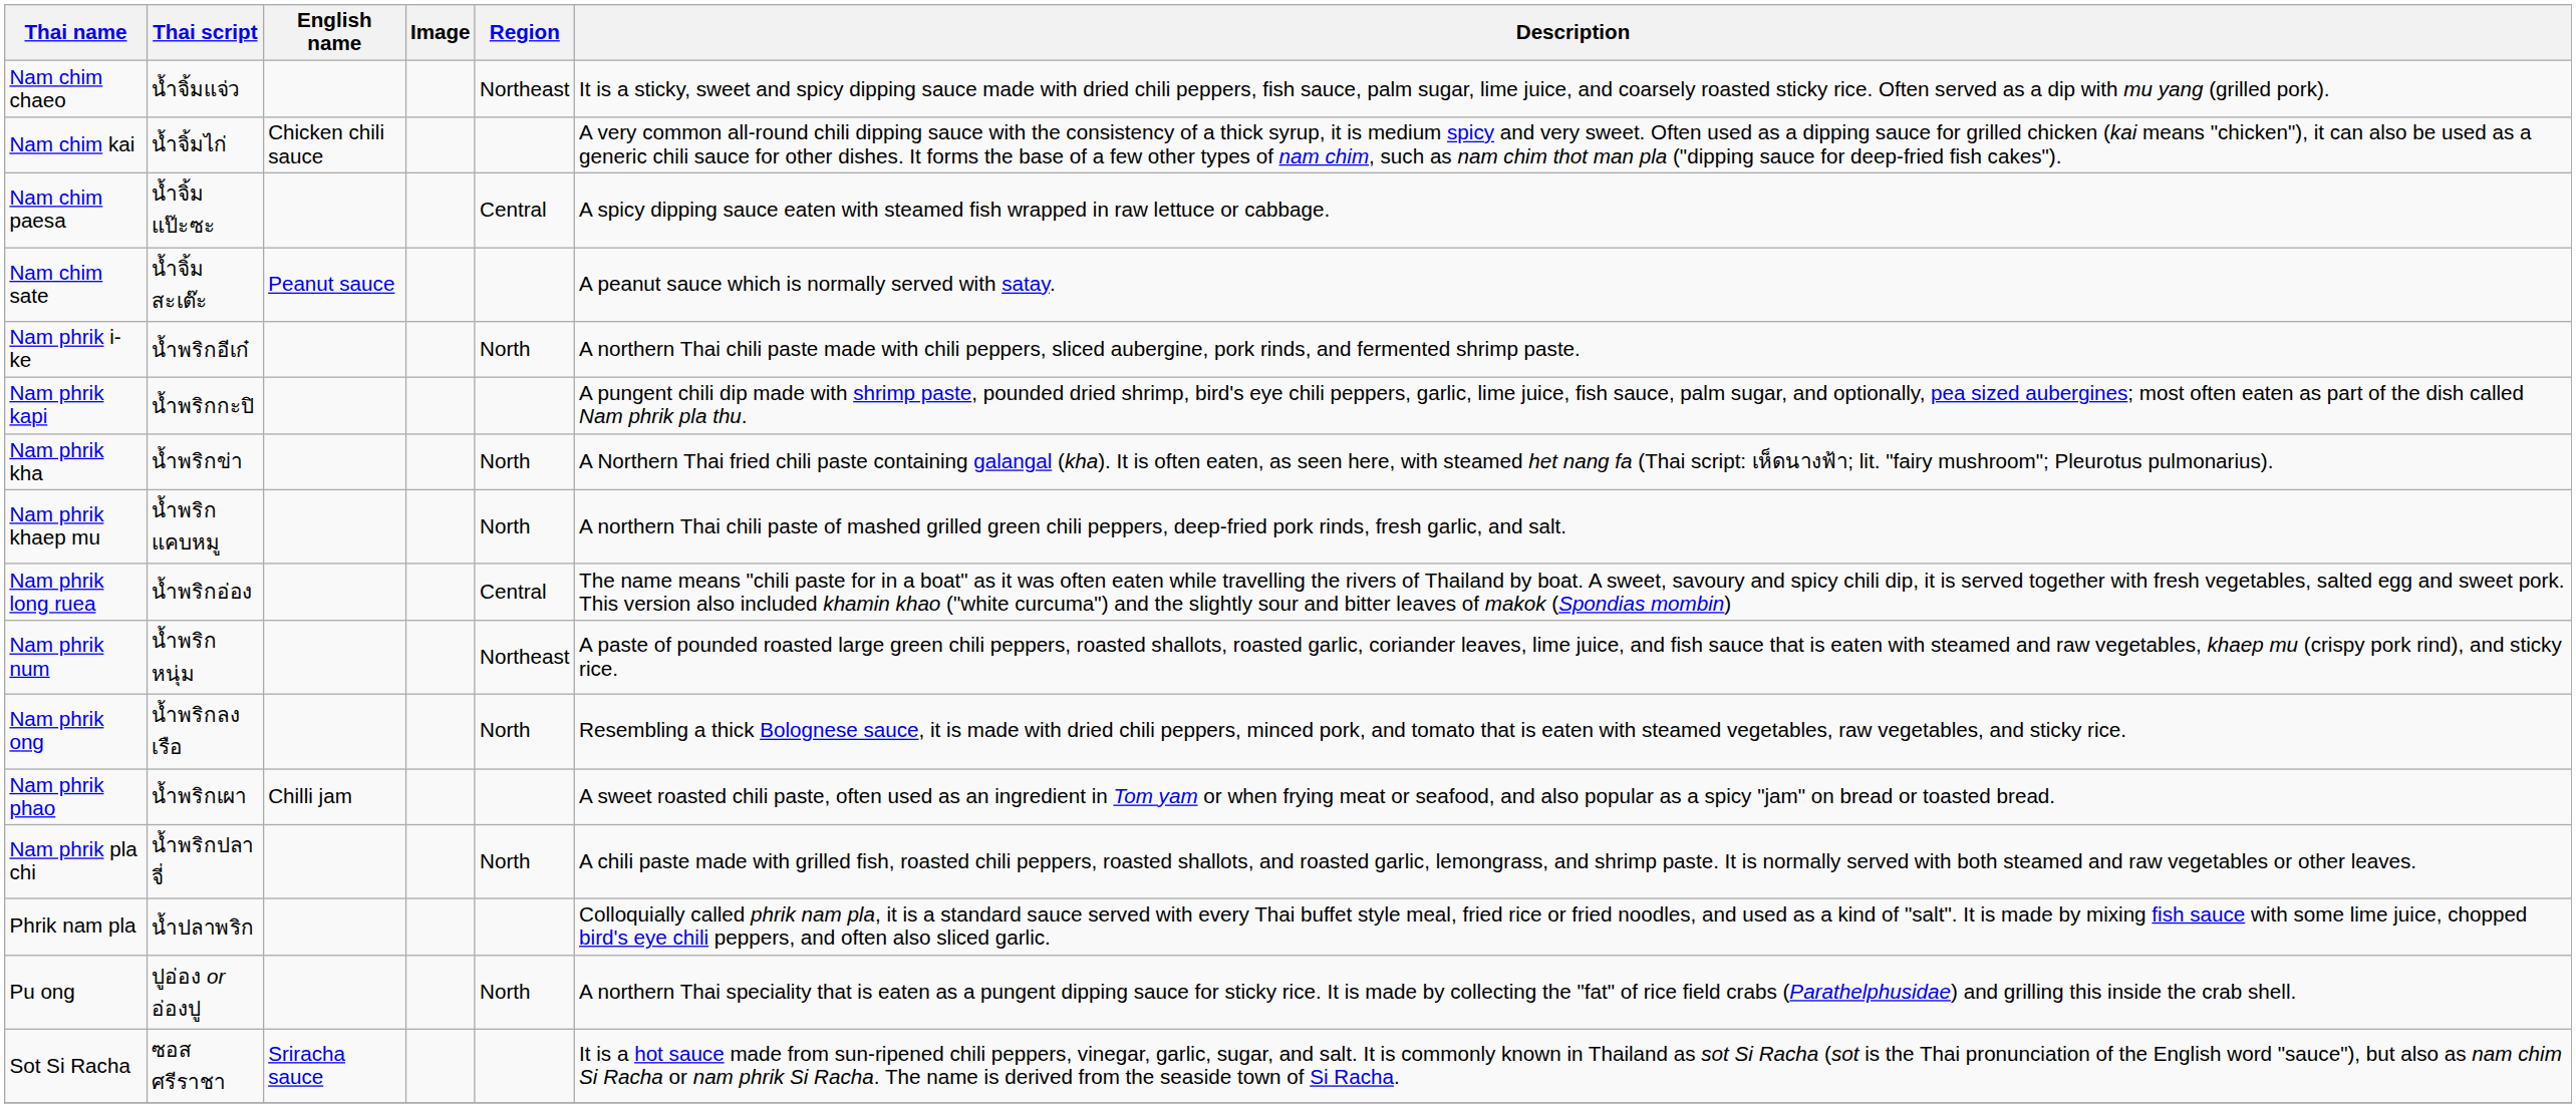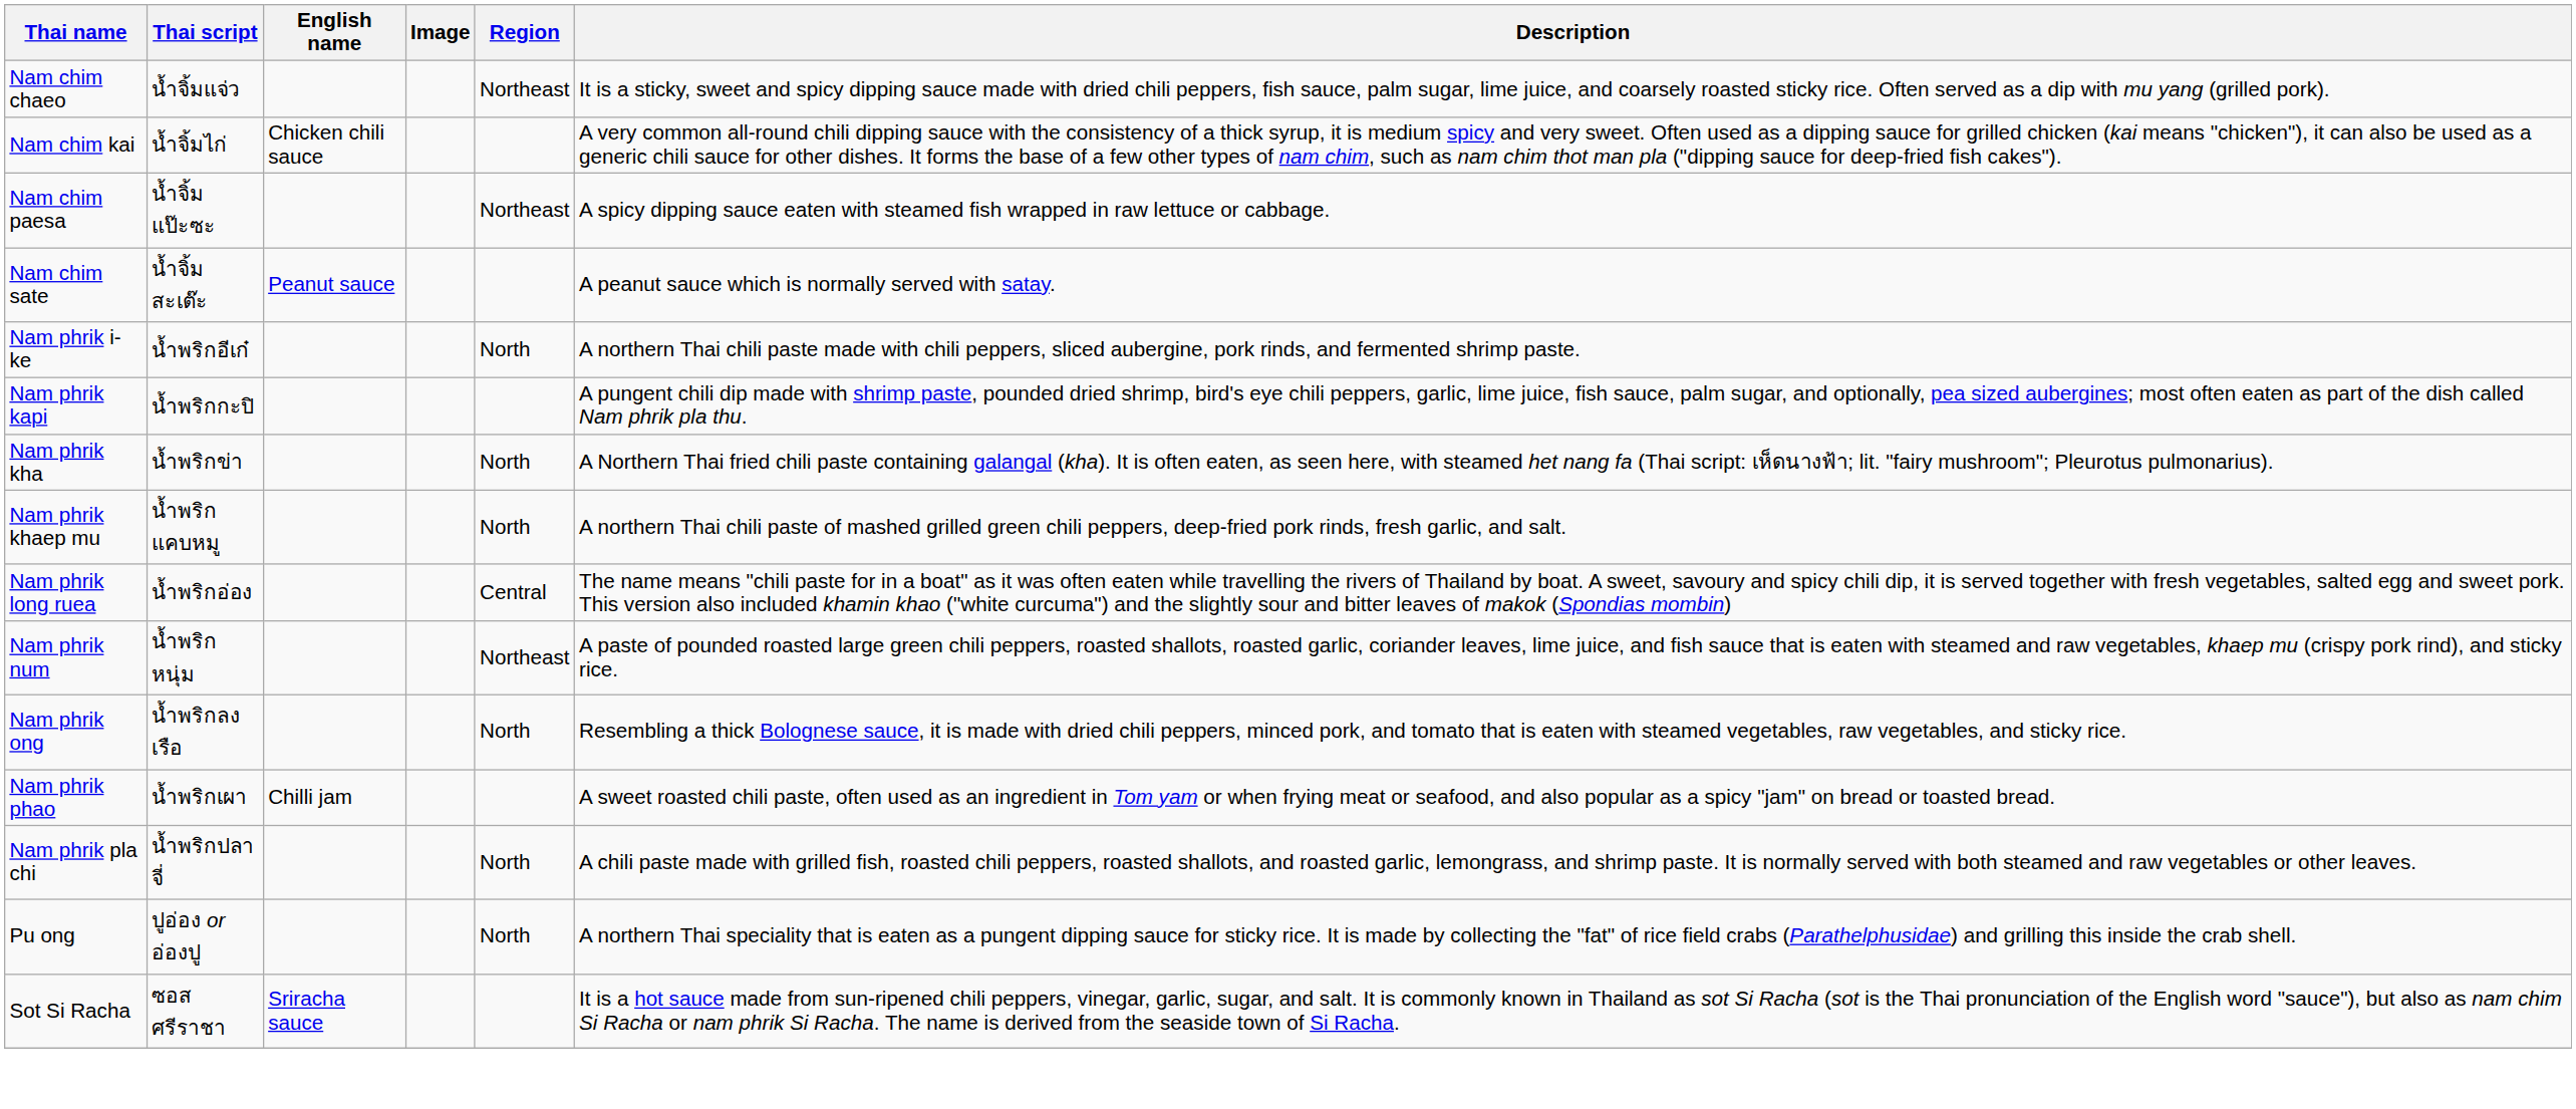 <table class="wikitable sortable" style="width:100%;">
 <tr>
 <th><a href='#'>Thai name</a></th>
 <th><a href='#'>Thai script</a></th>
 <th>English name</th>
 <th>Image</th>
 <th><a href='#'>Region</a></th>
 <th>Description</th>
 </tr>
 <tr>
 <td><a href='#'>Nam chim</a> chaeo</td>
 <td>น้ำจิ้มแจ่ว</td>
 <td></td>
 <td></td>
 <td>Northeast</td>
 <td>It is a sticky, sweet and spicy dipping sauce made with dried chili peppers, fish sauce, palm sugar, lime juice, and coarsely roasted sticky rice. Often served as a dip with <em>mu yang</em> (grilled pork).</td>
 </tr>
 <tr>
 <td><a href='#'>Nam chim</a> kai</td>
 <td>น้ำจิ้มไก่</td>
 <td>Chicken chili sauce</td>
 <td></td>
 <td></td>
 <td>A very common all-round chili dipping sauce with the consistency of a thick syrup, it is medium <a href='#'>spicy</a> and very sweet. Often used as a dipping sauce for grilled chicken (<em>kai</em> means "chicken"), it can also be used as a generic chili sauce for other dishes. It forms the base of a few other types of <em><a href='#'>nam chim</a></em>, such as <em>nam chim thot man pla</em> ("dipping sauce for deep-fried fish cakes").</td>
 </tr>
 <tr>
 <td><a href='#'>Nam chim</a> paesa</td>
 <td>น้ำจิ้มแป๊ะซะ</td>
 <td></td>
 <td></td>
-<td>Central</td>
+<td>Northeast</td>
 <td>A spicy dipping sauce eaten with steamed fish wrapped in raw lettuce or cabbage.</td>
 </tr>
 <tr>
 <td><a href='#'>Nam chim</a> sate</td>
 <td>น้ำจิ้มสะเต๊ะ</td>
 <td><a href='#'>Peanut sauce</a></td>
 <td></td>
 <td></td>
 <td>A peanut sauce which is normally served with <a href='#'>satay</a>.</td>
 </tr>
 <tr>
 <td><a href='#'>Nam phrik</a> i-ke</td>
 <td>น้ำพริกอีเก๋</td>
 <td></td>
 <td></td>
 <td>North</td>
 <td>A northern Thai chili paste made with chili peppers, sliced aubergine, pork rinds, and fermented shrimp paste.</td>
 </tr>
 <tr>
 <td><a href='#'>Nam phrik kapi</a></td>
 <td>น้ำพริกกะปิ</td>
 <td></td>
 <td></td>
 <td></td>
 <td>A pungent chili dip made with <a href='#'>shrimp paste</a>, pounded dried shrimp, bird's eye chili peppers, garlic, lime juice, fish sauce, palm sugar, and optionally, <a href='#'>pea sized aubergines</a>; most often eaten as part of the dish called <em>Nam phrik pla thu</em>.</td>
 </tr>
 <tr>
 <td><a href='#'>Nam phrik</a> kha</td>
 <td>น้ำพริกข่า</td>
 <td></td>
 <td></td>
 <td>North</td>
 <td>A Northern Thai fried chili paste containing <a href='#'>galangal</a> (<em>kha</em>). It is often eaten, as seen here, with steamed <em>het nang fa</em> (Thai script: เห็ดนางฟ้า; lit. "fairy mushroom"; Pleurotus pulmonarius).</td>
 </tr>
 <tr>
 <td><a href='#'>Nam phrik</a> khaep mu</td>
 <td>น้ำพริกแคบหมู</td>
 <td></td>
 <td></td>
 <td>North</td>
 <td>A northern Thai chili paste of mashed grilled green chili peppers, deep-fried pork rinds, fresh garlic, and salt.</td>
 </tr>
 <tr>
 <td><a href='#'>Nam phrik long ruea</a></td>
 <td>น้ำพริกอ่อง</td>
 <td></td>
 <td></td>
 <td>Central</td>
 <td>The name means "chili paste for in a boat" as it was often eaten while travelling the rivers of Thailand by boat. A sweet, savoury and spicy chili dip, it is served together with fresh vegetables, salted egg and sweet pork. This version also included <em>khamin khao</em> ("white curcuma") and the slightly sour and bitter leaves of <em>makok</em> (<em><a href='#'>Spondias mombin</a></em>)</td>
 </tr>
 <tr>
 <td><a href='#'>Nam phrik num</a></td>
 <td>น้ำพริกหนุ่ม</td>
 <td></td>
 <td></td>
 <td>Northeast</td>
 <td>A paste of pounded roasted large green chili peppers, roasted shallots, roasted garlic, coriander leaves, lime juice, and fish sauce that is eaten with steamed and raw vegetables, <em>khaep mu</em> (crispy pork rind), and sticky rice.</td>
 </tr>
 <tr>
 <td><a href='#'>Nam phrik ong</a></td>
 <td>น้ำพริกลงเรือ</td>
 <td></td>
 <td></td>
 <td>North</td>
 <td>Resembling a thick <a href='#'>Bolognese sauce</a>, it is made with dried chili peppers, minced pork, and tomato that is eaten with steamed vegetables, raw vegetables, and sticky rice.</td>
 </tr>
 <tr>
 <td><a href='#'>Nam phrik phao</a></td>
 <td>น้ำพริกเผา</td>
 <td>Chilli jam</td>
 <td></td>
 <td></td>
 <td>A sweet roasted chili paste, often used as an ingredient in <em><a href='#'>Tom yam</a></em> or when frying meat or seafood, and also popular as a spicy "jam" on bread or toasted bread.</td>
 </tr>
 <tr>
 <td><a href='#'>Nam phrik</a> pla chi</td>
 <td>น้ำพริกปลาจี่</td>
 <td></td>
 <td></td>
 <td>North</td>
 <td>A chili paste made with grilled fish, roasted chili peppers, roasted shallots, and roasted garlic, lemongrass, and shrimp paste. It is normally served with both steamed and raw vegetables or other leaves.</td>
 </tr>
 <tr>
-<td>Phrik nam pla</td>
-<td>น้ำปลาพริก</td>
-<td></td>
-<td></td>
-<td></td>
-<td>Colloquially called <em>phrik nam pla</em>, it is a standard sauce served with every Thai buffet style meal, fried rice or fried noodles, and used as a kind of "salt". It is made by mixing <a href='#'>fish sauce</a> with some lime juice, chopped <a href='#'>bird's eye chili</a> peppers, and often also sliced garlic.</td>
-</tr>
-<tr>
 <td>Pu ong</td>
 <td>ปูอ่อง <em>or</em> อ่องปู</td>
 <td></td>
 <td></td>
 <td>North</td>
 <td>A northern Thai speciality that is eaten as a pungent dipping sauce for sticky rice. It is made by collecting the "fat" of rice field crabs (<em><a href='#'>Parathelphusidae</a></em>) and grilling this inside the crab shell.</td>
 </tr>
 <tr>
 <td>Sot Si Racha</td>
 <td>ซอสศรีราชา</td>
 <td><a href='#'>Sriracha sauce</a></td>
 <td></td>
 <td></td>
 <td>It is a <a href='#'>hot sauce</a> made from sun-ripened chili peppers, vinegar, garlic, sugar, and salt. It is commonly known in Thailand as <em>sot Si Racha</em> (<em>sot</em> is the Thai pronunciation of the English word "sauce"), but also as <em>nam chim Si Racha</em> or <em>nam phrik Si Racha</em>. The name is derived from the seaside town of <a href='#'>Si Racha</a>.</td>
 </tr>
 <tr>
 </tr>
 </table>
